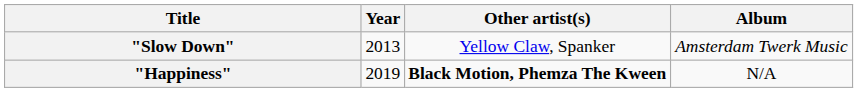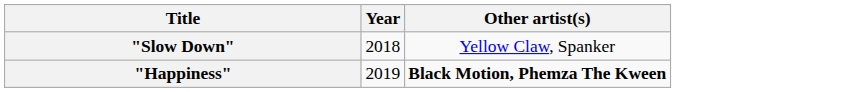 <table class="wikitable plainrowheaders" style="text-align:center;">
 <tr>
 <th scope="col" style="width:20em;">Title</th>
 <th scope="col">Year</th>
 <th scope="col">Other artist(s)</th>
-<th scope="col" style="width:10em;">Album</th>
 </tr>
 <tr>
 <th scope="row">"Slow Down"</th>
-<td>2013</td>
+<td>2018</td>
 <td><a href='#'>Yellow Claw</a>, Spanker</td>
-<td><em>Amsterdam Twerk Music</em></td>
 </tr>
 <tr>
 <th scope="row">"Happiness"</th>
 <td>2019</td>
 <td><strong>Black Motion, Phemza The Kween</strong></td>
-<td>N/A</td>
 </tr>
 </table>
